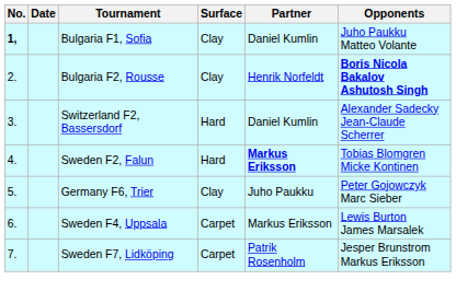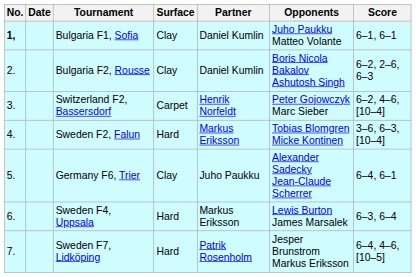 <table class="sortable wikitable" style=font-size:97%>
 <tr>
 <th>No.</th>
 <th>Date</th>
 <th>Tournament</th>
 <th>Surface</th>
 <th>Partner</th>
 <th>Opponents</th>
+<th class="unsortable">Score</th>
 </tr>
 <tr style="background:#cffcff;">
 <td><strong>1,</strong></td>
 <td></td>
 <td>Bulgaria F1, <a href='#'>Sofia</a></td>
 <td>Clay</td>
 <td> Daniel Kumlin</td>
 <td><a href='#'>Juho Paukku</a><br> Matteo Volante</td>
+<td>6–1, 6–1</td>
 </tr>
 <tr style="background:#cffcff;">
 <td>2.</td>
 <td></td>
 <td>Bulgaria F2, <a href='#'>Rousse</a></td>
 <td>Clay</td>
-<td> <a href='#'>Henrik Norfeldt</a></td>
-<td><strong> <a href='#'>Boris Nicola Bakalov</a><br> <a href='#'>Ashutosh Singh</a></strong></td>
+<td> Daniel Kumlin</td>
+<td> <a href='#'>Boris Nicola Bakalov</a><br> <a href='#'>Ashutosh Singh</a></td>
+<td>6–2, 2–6, 6–3</td>
 </tr>
 <tr style="background:#cffcff;">
 <td>3.</td>
 <td></td>
 <td>Switzerland F2, <a href='#'>Bassersdorf</a></td>
-<td>Hard</td>
-<td> Daniel Kumlin</td>
-<td> <a href='#'>Alexander Sadecky</a><br> <a href='#'>Jean-Claude Scherrer</a></td>
+<td>Carpet</td>
+<td> <a href='#'>Henrik Norfeldt</a></td>
+<td> <a href='#'>Peter Gojowczyk</a><br> Marc Sieber</td>
+<td>6–2, 4–6, [10–4]</td>
 </tr>
 <tr style="background:#cffcff;">
 <td>4.</td>
 <td></td>
 <td>Sweden F2, <a href='#'>Falun</a></td>
 <td>Hard</td>
-<td><strong> <a href='#'>Markus Eriksson</a></strong></td>
+<td> <a href='#'>Markus Eriksson</a></td>
 <td> <a href='#'>Tobias Blomgren</a><br> <a href='#'>Micke Kontinen</a></td>
+<td>3–6, 6–3, [10–4]</td>
 </tr>
 <tr style="background:#cffcff;">
 <td>5.</td>
 <td></td>
 <td>Germany F6, <a href='#'>Trier</a></td>
 <td>Clay</td>
 <td> Juho Paukku</td>
-<td> <a href='#'>Peter Gojowczyk</a><br> Marc Sieber</td>
+<td> <a href='#'>Alexander Sadecky</a><br> <a href='#'>Jean-Claude Scherrer</a></td>
+<td>6–4, 6–1</td>
 </tr>
 <tr style="background:#cffcff;">
 <td>6.</td>
 <td></td>
 <td>Sweden F4, <a href='#'>Uppsala</a></td>
-<td>Carpet</td>
+<td>Hard</td>
 <td> Markus Eriksson</td>
 <td> <a href='#'>Lewis Burton</a><br> James Marsalek</td>
+<td>6–3, 6–4</td>
 </tr>
 <tr style="background:#cffcff;">
 <td>7.</td>
 <td></td>
 <td>Sweden F7, <a href='#'>Lidköping</a></td>
-<td>Carpet</td>
+<td>Hard</td>
 <td> <a href='#'>Patrik Rosenholm</a></td>
 <td> Jesper Brunstrom<br> Markus Eriksson</td>
+<td>6–4, 4–6, [10–5]</td>
 </tr>
 </table>
